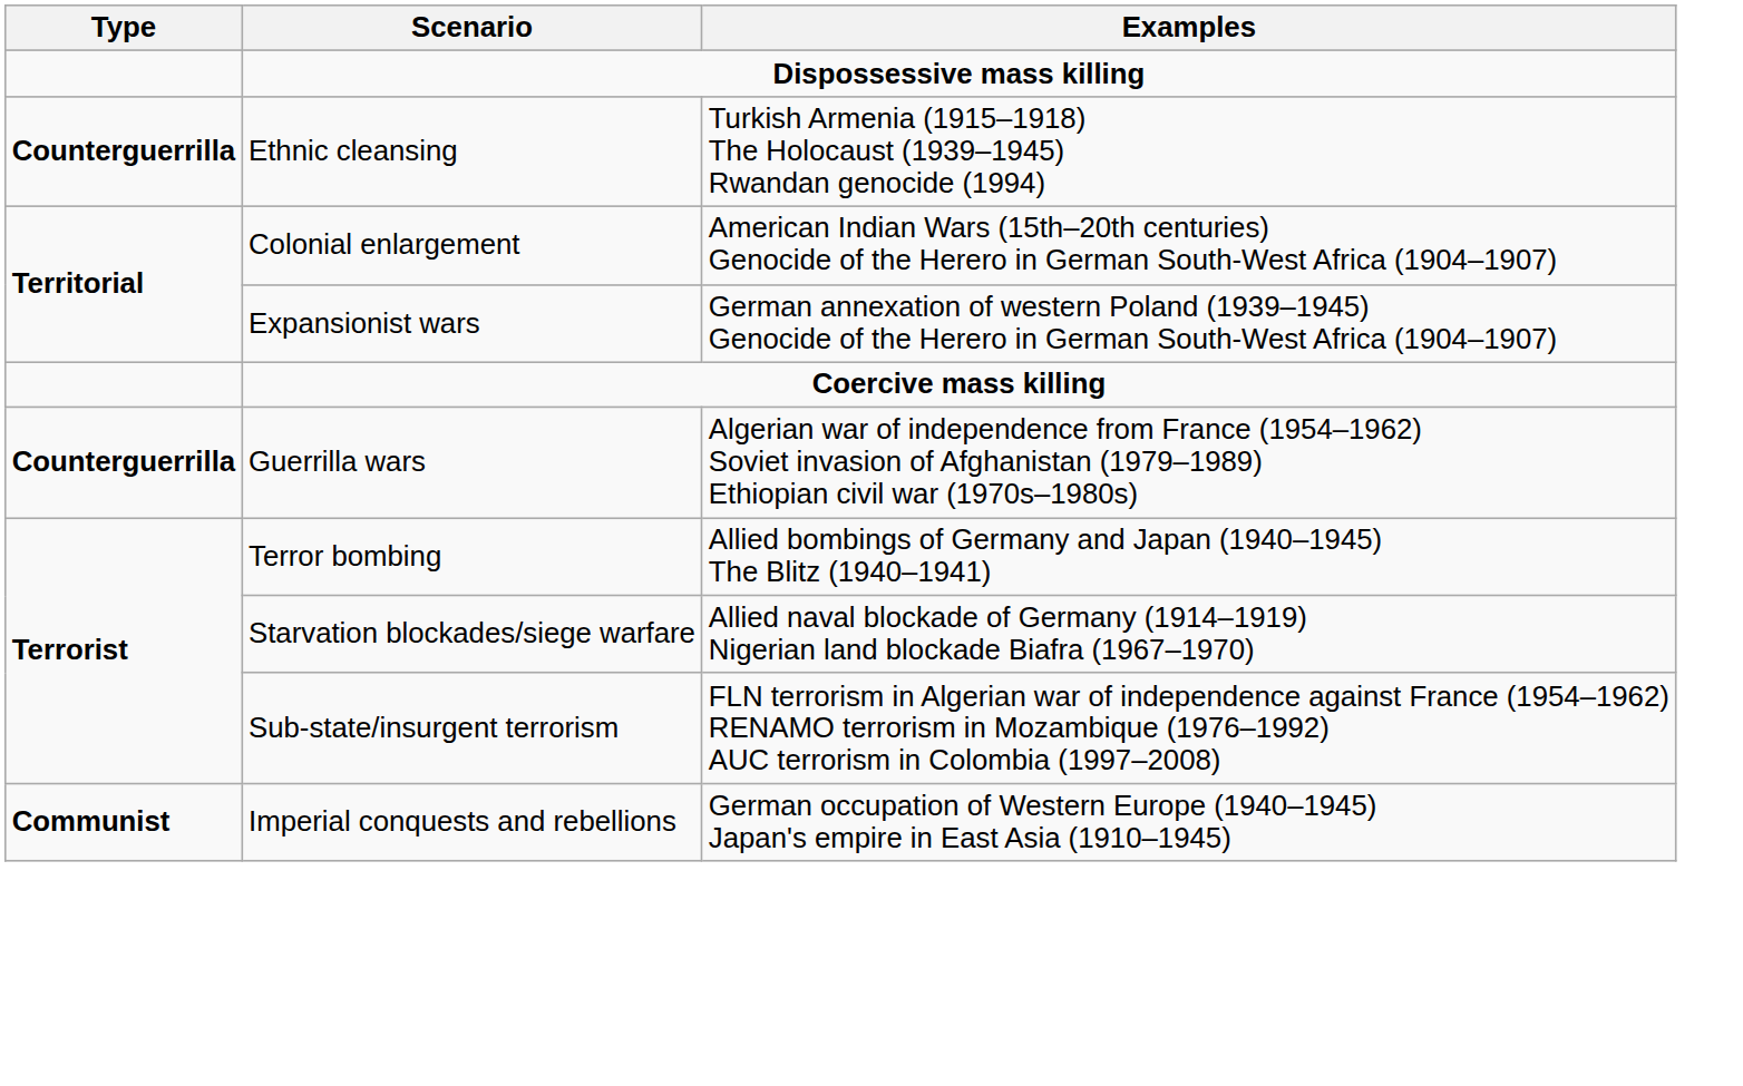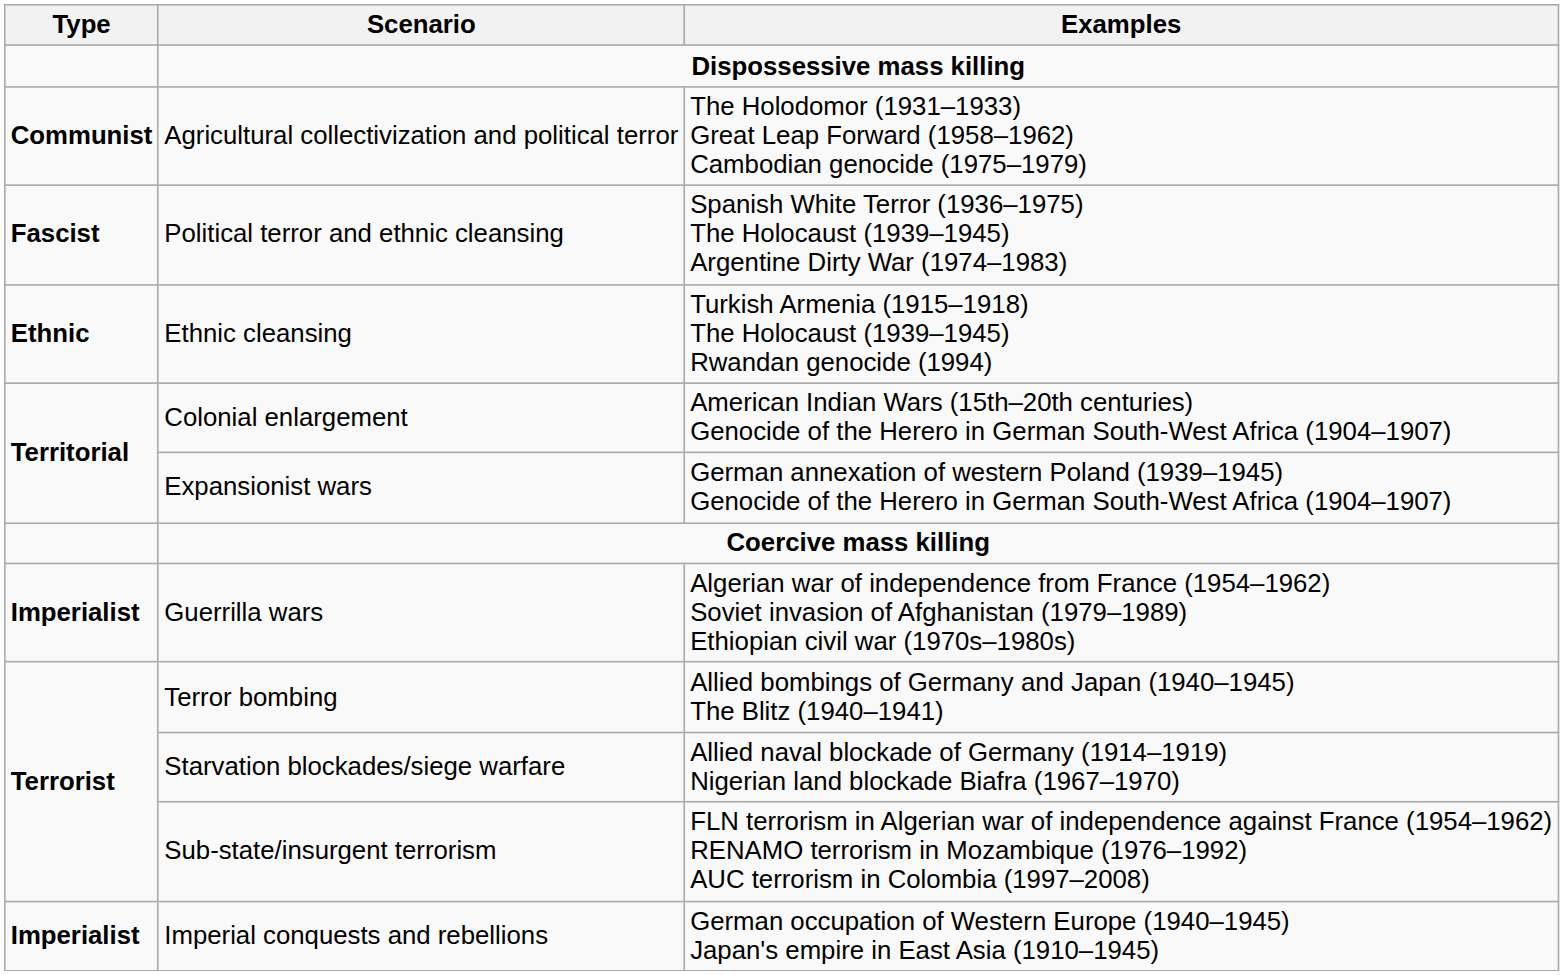 <table class="wikitable">
 <tr style="font-weight:bold; text-align:center;">
 <th>Type</th>
 <th>Scenario</th>
 <th>Examples</th>
 </tr>
 <tr>
 <td></td>
 <td colspan="2" style="text-align:center; font-weight:bold;">Dispossessive mass killing</td>
 </tr>
 <tr>
-<td style="font-weight:bold;">Counterguerrilla</td>
+<td style="font-weight:bold;">Communist</td>
+<td>Agricultural collectivization and political terror</td>
+<td>The Holodomor (1931–1933)<br>Great Leap Forward (1958–1962)<br>Cambodian genocide (1975–1979)</td>
+</tr>
+<tr>
+<td style="font-weight:bold;">Fascist</td>
+<td>Political terror and ethnic cleansing</td>
+<td>Spanish White Terror (1936–1975)<br>The Holocaust (1939–1945)<br>Argentine Dirty War (1974–1983)</td>
+</tr>
+<tr>
+<td style="font-weight:bold;">Ethnic</td>
 <td>Ethnic cleansing</td>
 <td>Turkish Armenia (1915–1918)<br>The Holocaust (1939–1945)<br>Rwandan genocide (1994)</td>
 </tr>
 <tr>
 <td rowspan="2" style="font-weight:bold;">Territorial</td>
 <td>Colonial enlargement</td>
 <td>American Indian Wars (15th–20th centuries)<br>Genocide of the Herero in German South-West Africa (1904–1907)</td>
 </tr>
 <tr>
 <td>Expansionist wars</td>
 <td>German annexation of western Poland (1939–1945)<br>Genocide of the Herero in German South-West Africa (1904–1907)</td>
 </tr>
 <tr>
 <td></td>
 <td colspan="2" style="text-align:center; font-weight:bold;">Coercive mass killing</td>
 </tr>
 <tr>
-<td style="font-weight:bold;">Counterguerrilla</td>
+<td style="font-weight:bold;">Imperialist</td>
 <td>Guerrilla wars</td>
 <td>Algerian war of independence from France (1954–1962)<br>Soviet invasion of Afghanistan (1979–1989)<br>Ethiopian civil war (1970s–1980s)</td>
 </tr>
 <tr>
 <td rowspan="3" style="font-weight:bold;">Terrorist</td>
 <td>Terror bombing</td>
 <td>Allied bombings of Germany and Japan (1940–1945)<br>The Blitz (1940–1941)</td>
 </tr>
 <tr>
 <td>Starvation blockades/siege warfare</td>
 <td>Allied naval blockade of Germany (1914–1919)<br>Nigerian land blockade Biafra (1967–1970)</td>
 </tr>
 <tr>
 <td>Sub-state/insurgent terrorism</td>
 <td>FLN terrorism in Algerian war of independence against France (1954–1962)<br>RENAMO terrorism in Mozambique (1976–1992)<br>AUC terrorism in Colombia (1997–2008)</td>
 </tr>
 <tr>
-<td style="font-weight:bold;">Communist</td>
+<td style="font-weight:bold;">Imperialist</td>
 <td>Imperial conquests and rebellions</td>
 <td>German occupation of Western Europe (1940–1945)<br>Japan's empire in East Asia (1910–1945)</td>
 </tr>
 </table>
